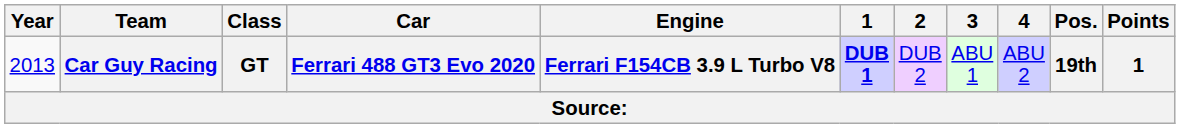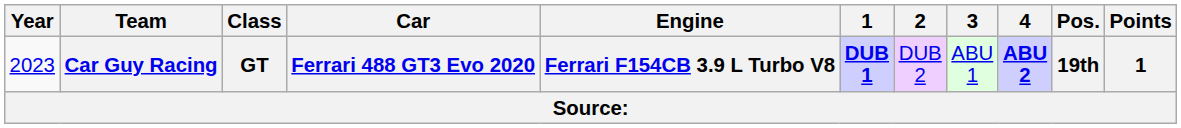 <table class="wikitable" style="text-align:center; font-size:85%">
 <tr>
 <th>Year</th>
 <th>Team</th>
 <th>Class</th>
 <th>Car</th>
 <th>Engine</th>
 <th>1</th>
 <th>2</th>
 <th>3</th>
 <th>4</th>
 <th>Pos.</th>
 <th>Points</th>
 </tr>
 <tr>
-<td><a href='#'>2013</a></td>
+<td><a href='#'>2023</a></td>
 <th nowrap><a href='#'>Car Guy Racing</a></th>
 <th>GT</th>
 <th nowrap><a href='#'>Ferrari 488 GT3 Evo 2020</a></th>
 <th nowrap><a href='#'>Ferrari F154CB</a> 3.9 L Turbo V8</th>
 <td style="background:#CFCFFF;"><strong><a href='#'>DUB<br>1</a><br></strong></td>
 <td style="background:#EFCFFF;"><a href='#'>DUB<br>2</a><br></td>
 <td style="background:#DFFFDF;"><a href='#'>ABU<br>1</a><br></td>
-<td style="background:#CFCFFF;"><a href='#'>ABU<br>2</a><br></td>
+<td style="background:#CFCFFF;"><strong><a href='#'>ABU<br>2</a><br></strong></td>
 <th>19th</th>
 <th>1</th>
 </tr>
 <tr>
 <th colspan="11">Source:</th>
 </tr>
 </table>
